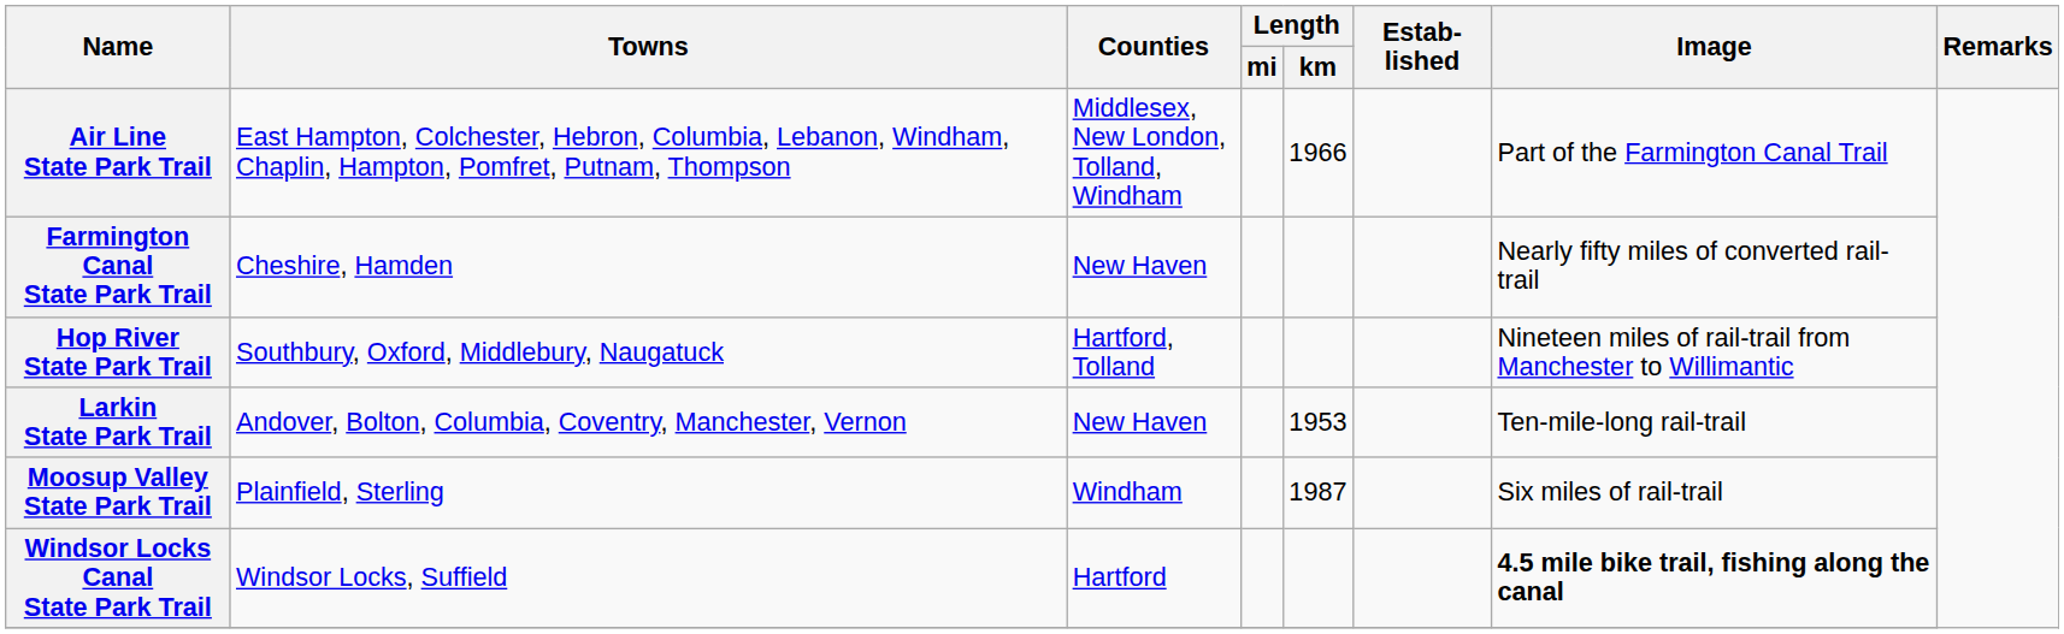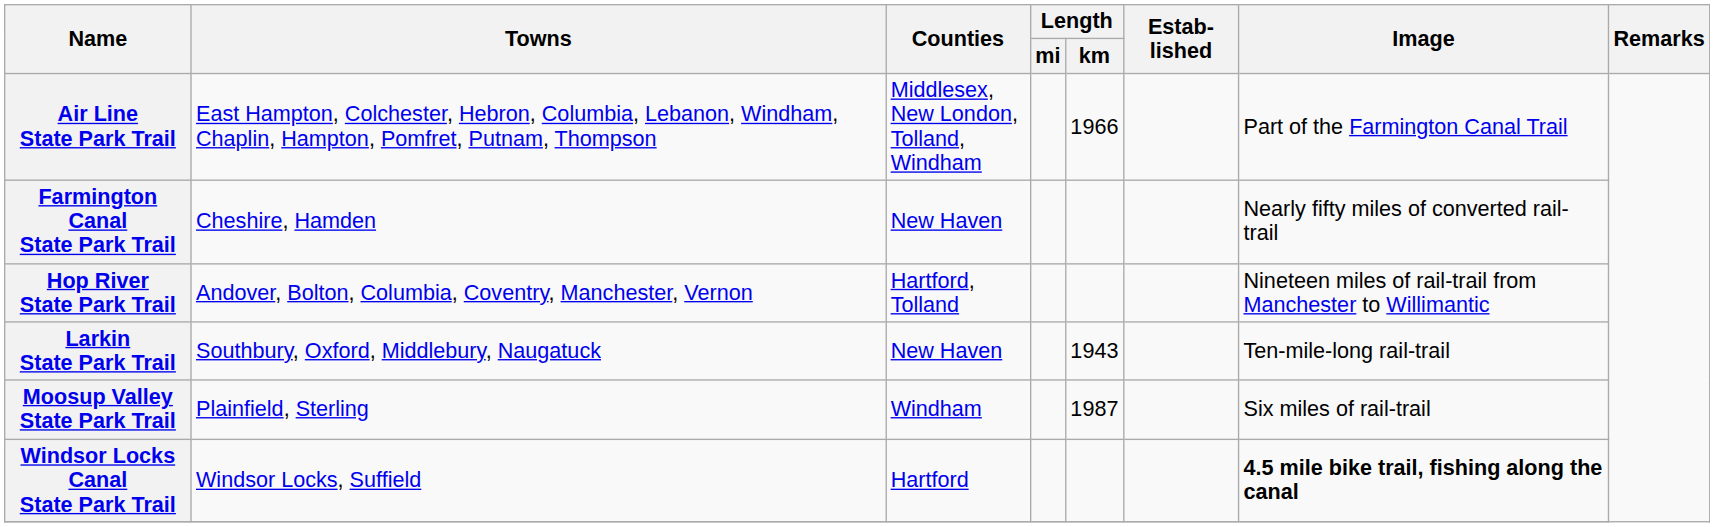 <table class="wikitable sortable" style="width:100%">
 <tr>
 <th style="width:*;" rowspan=2>Name</th>
 <th style="width:*;" rowspan=2>Towns</th>
 <th style="width:*;" rowspan=2>Counties</th>
 <th style="width:*;" colspan=2>Length</th>
 <th style="width:*;" rowspan=2>Estab- lished</th>
 <th style="width:*;" class="unsortable" rowspan=2>Image</th>
 <th style="width:*;" class="unsortable" rowspan=2>Remarks</th>
 </tr>
 <tr>
 <th>mi</th>
 <th>km</th>
 </tr>
 <tr>
 <th scope="row"><a href='#'>Air Line <br>State Park Trail</a></th>
 <td><a href='#'>East Hampton</a>, <a href='#'>Colchester</a>, <a href='#'>Hebron</a>, <a href='#'>Columbia</a>, <a href='#'>Lebanon</a>, <a href='#'>Windham</a>, <a href='#'>Chaplin</a>, <a href='#'>Hampton</a>, <a href='#'>Pomfret</a>, <a href='#'>Putnam</a>, <a href='#'>Thompson</a></td>
 <td><a href='#'>Middlesex</a>,<br> <a href='#'>New London</a>,<br> <a href='#'>Tolland</a>,<br> <a href='#'>Windham</a></td>
 <td></td>
 <td>1966</td>
 <td></td>
 <td>Part of the <a href='#'>Farmington Canal Trail</a></td>
 </tr>
 <tr>
 <th scope="row"><a href='#'>Farmington Canal <br>State Park Trail</a></th>
 <td><a href='#'>Cheshire</a>, <a href='#'>Hamden</a></td>
 <td><a href='#'>New Haven</a></td>
 <td></td>
 <td></td>
 <td></td>
 <td>Nearly fifty miles of converted rail-trail</td>
 </tr>
 <tr>
 <th scope="row"><a href='#'>Hop River <br>State Park Trail</a></th>
-<td><a href='#'>Southbury</a>, <a href='#'>Oxford</a>, <a href='#'>Middlebury</a>, <a href='#'>Naugatuck</a></td>
+<td><a href='#'>Andover</a>, <a href='#'>Bolton</a>, <a href='#'>Columbia</a>, <a href='#'>Coventry</a>, <a href='#'>Manchester</a>, <a href='#'>Vernon</a></td>
 <td><a href='#'>Hartford</a>, <a href='#'>Tolland</a></td>
 <td></td>
 <td></td>
 <td></td>
 <td>Nineteen miles of rail-trail from <a href='#'>Manchester</a> to <a href='#'>Willimantic</a></td>
 </tr>
 <tr>
 <th scope="row"><a href='#'>Larkin <br>State Park Trail</a></th>
-<td><a href='#'>Andover</a>, <a href='#'>Bolton</a>, <a href='#'>Columbia</a>, <a href='#'>Coventry</a>, <a href='#'>Manchester</a>, <a href='#'>Vernon</a></td>
+<td><a href='#'>Southbury</a>, <a href='#'>Oxford</a>, <a href='#'>Middlebury</a>, <a href='#'>Naugatuck</a></td>
 <td><a href='#'>New Haven</a></td>
 <td></td>
-<td>1953</td>
+<td>1943</td>
 <td></td>
 <td>Ten-mile-long rail-trail</td>
 </tr>
 <tr>
 <th scope="row"><a href='#'>Moosup Valley <br>State Park Trail</a></th>
 <td><a href='#'>Plainfield</a>, <a href='#'>Sterling</a></td>
 <td><a href='#'>Windham</a></td>
 <td></td>
 <td>1987</td>
 <td></td>
 <td>Six miles of rail-trail</td>
 </tr>
 <tr>
 <th scope="row"><a href='#'>Windsor Locks Canal <br>State Park Trail</a></th>
 <td><a href='#'>Windsor Locks</a>, <a href='#'>Suffield</a></td>
 <td><a href='#'>Hartford</a></td>
 <td></td>
 <td></td>
 <td></td>
 <td><strong>4.5 mile bike trail, fishing along the canal</strong></td>
 </tr>
 <tr>
 </tr>
 </table>
